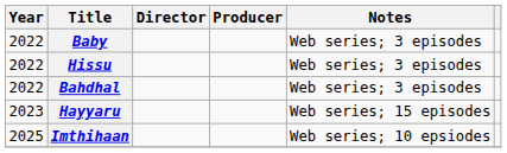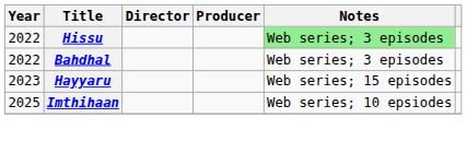 <table class="wikitable sortable plainrowheaders">
 <tr style="background:#ccc; text-align:center;">
 <th scope="col">Year</th>
 <th scope="col">Title</th>
 <th scope="col">Director</th>
 <th scope="col">Producer</th>
 <th scope="col">Notes</th>
 <th scope="col" class="unsortable"></th>
 </tr>
 <tr>
 <td>2022</td>
-<th scope="row"><em><a href='#'>Baby</a></em></th>
-<td></td>
-<td></td>
-<td>Web series; 3 episodes</td>
-<td style="text-align:center;"></td>
-</tr>
-<tr>
-<td>2022</td>
 <th scope="row"><em><a href='#'>Hissu</a></em></th>
 <td></td>
 <td></td>
-<td>Web series; 3 episodes</td>
+<td style="background: lightgreen;">Web series; 3 episodes</td>
 <td style="text-align:center;"></td>
 </tr>
 <tr>
 <td>2022</td>
 <th scope="row"><em><a href='#'>Bahdhal</a></em></th>
 <td></td>
 <td></td>
 <td>Web series; 3 episodes</td>
 <td style="text-align:center;"></td>
 </tr>
 <tr>
 <td>2023</td>
 <th scope="row"><em><a href='#'>Hayyaru</a></em></th>
 <td></td>
 <td></td>
 <td>Web series; 15 episodes</td>
 <td style="text-align:center;"></td>
 </tr>
 <tr>
 <td>2025</td>
 <th scope="row"><em><a href='#'>Imthihaan</a></em></th>
 <td></td>
 <td></td>
 <td>Web series; 10 epsiodes</td>
 <td style="text-align: center;"></td>
 </tr>
 <tr>
 </tr>
 </table>
